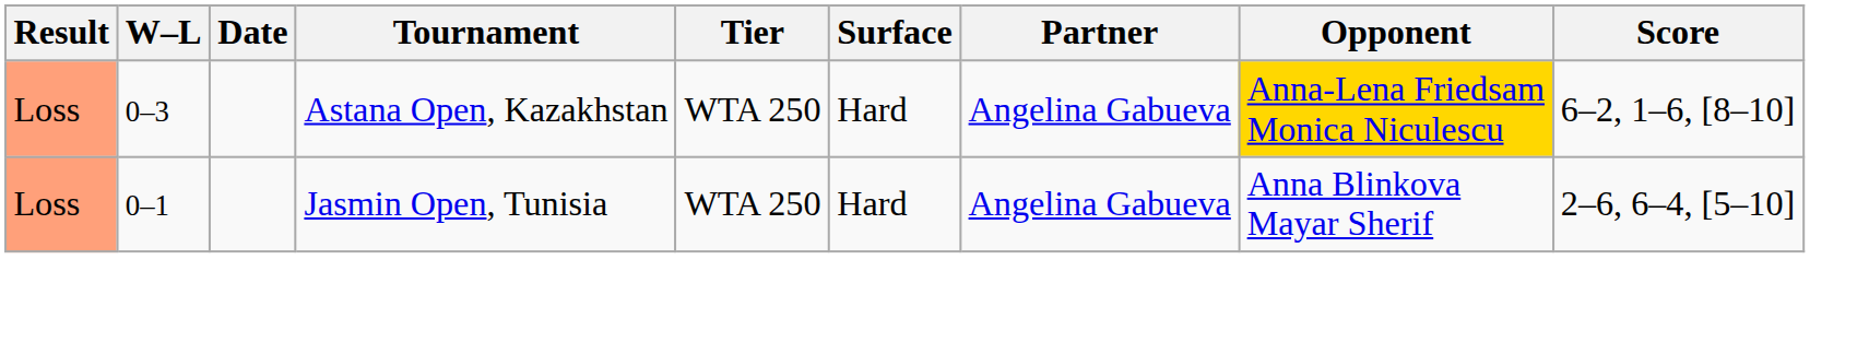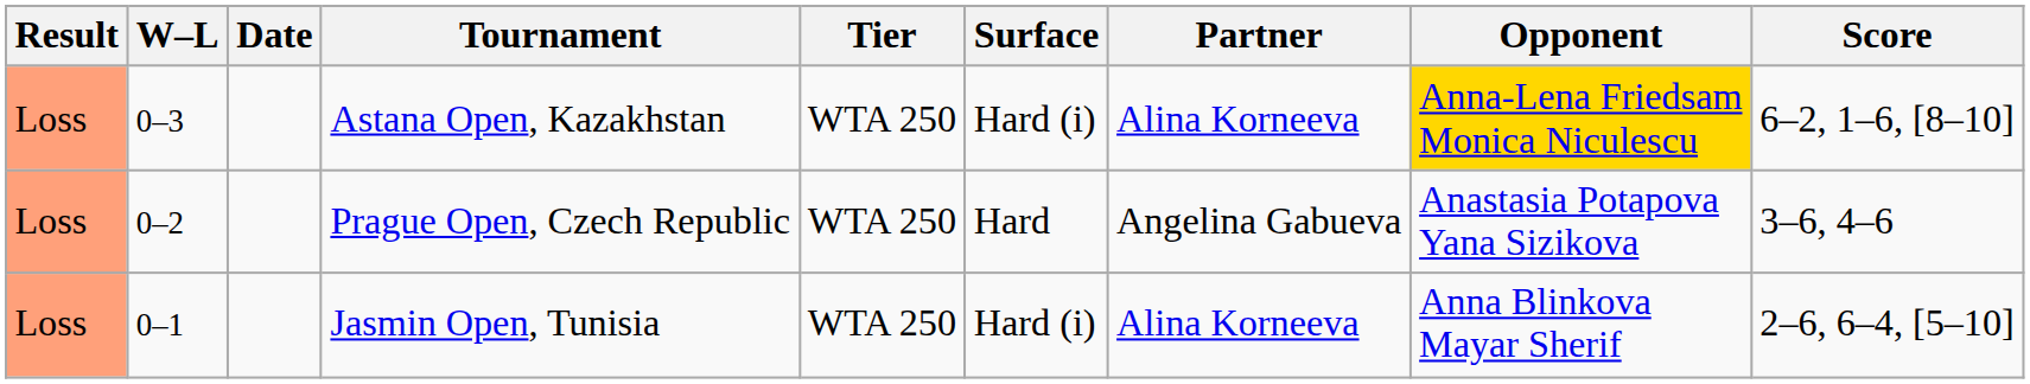 <table class="sortable wikitable">
 <tr>
 <th>Result</th>
 <th>W–L</th>
 <th>Date</th>
 <th>Tournament</th>
 <th>Tier</th>
 <th>Surface</th>
 <th>Partner</th>
 <th>Opponent</th>
 <th class="unsortable">Score</th>
 </tr>
 <tr>
 <td bgcolor=FFA07A>Loss</td>
 <td><small>0–3</small></td>
 <td><a href='#'></a></td>
 <td><a href='#'>Astana Open</a>, Kazakhstan</td>
 <td>WTA 250</td>
-<td>Hard</td>
-<td> <a href='#'>Angelina Gabueva</a></td>
+<td>Hard (i)</td>
+<td> <a href='#'>Alina Korneeva</a></td>
 <td style="background: gold;"> <a href='#'>Anna-Lena Friedsam</a> <br>  <a href='#'>Monica Niculescu</a></td>
 <td>6–2, 1–6, [8–10]</td>
+</tr>
+<tr>
+<td bgcolor=FFA07A>Loss</td>
+<td><small>0–2</small></td>
+<td><a href='#'></a></td>
+<td><a href='#'>Prague Open</a>, Czech Republic</td>
+<td>WTA 250</td>
+<td>Hard</td>
+<td> Angelina Gabueva</td>
+<td> <a href='#'>Anastasia Potapova</a> <br>  <a href='#'>Yana Sizikova</a></td>
+<td>3–6, 4–6</td>
 </tr>
 <tr>
 <td bgcolor=FFA07A>Loss</td>
 <td><small>0–1</small></td>
 <td><a href='#'></a></td>
 <td><a href='#'>Jasmin Open</a>, Tunisia</td>
 <td>WTA 250</td>
-<td>Hard</td>
-<td> <a href='#'>Angelina Gabueva</a></td>
+<td>Hard (i)</td>
+<td> <a href='#'>Alina Korneeva</a></td>
 <td> <a href='#'>Anna Blinkova</a> <br>  <a href='#'>Mayar Sherif</a></td>
 <td>2–6, 6–4, [5–10]</td>
 </tr>
 </table>
